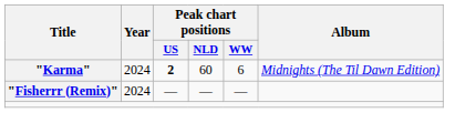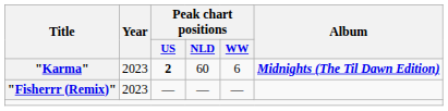 <table class="wikitable plainrowheaders" style="text-align:center;">
 <tr>
 <th rowspan="2">Title</th>
 <th rowspan="2">Year</th>
 <th colspan="3" scope="col">Peak chart positions</th>
 <th rowspan="2">Album</th>
 </tr>
 <tr>
 <th scope="col" style="width:2.5em;font-size:90%;"><a href='#'>US</a><br></th>
 <th scope="col" style="width:2.5em;font-size:90%;"><a href='#'>NLD</a><br></th>
 <th scope="col" style="width:2.5em;font-size:90%;"><a href='#'>WW</a><br></th>
 </tr>
 <tr>
 <th scope="row">"<a href='#'>Karma</a>"<br></th>
-<td>2024</td>
+<td>2023</td>
 <td><strong>2</strong></td>
 <td>60</td>
 <td>6</td>
-<td><em><a href='#'>Midnights (The Til Dawn Edition)</a></em></td>
+<td><strong><em><a href='#'>Midnights (The Til Dawn Edition)</a></em></strong></td>
 </tr>
 <tr>
 <th scope="row">"<a href='#'>Fisherrr (Remix)</a>"<br></th>
-<td>2024</td>
+<td>2023</td>
 <td>—</td>
 <td>—</td>
 <td>—</td>
 <td></td>
 </tr>
 <tr>
 <td colspan="16"></td>
 </tr>
 </table>
